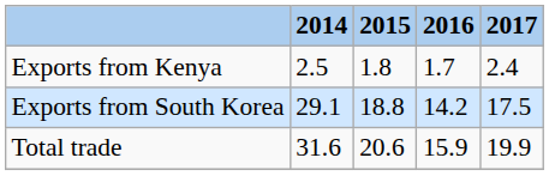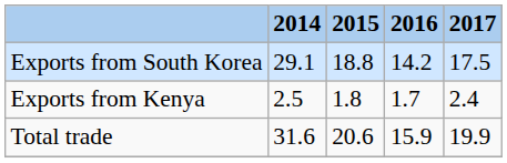 <table class="wikitable sortable">
 <tr ---->
 <th style="color: black; background-color: #ABCDEF"></th>
 <th style="color: black; background-color: #ABCDEF">2014</th>
 <th style="color: black; background-color: #ABCDEF">2015</th>
 <th style="color: black; background-color: #ABCDEF">2016</th>
 <th style="color: black; background-color: #ABCDEF">2017</th>
 </tr>
+<tr bgcolor="#D0E7FF">
+<td>Exports from South Korea</td>
+<td align=left>29.1</td>
+<td>18.8</td>
+<td>14.2</td>
+<td>17.5</td>
+</tr>
 <tr>
 <td>Exports from Kenya</td>
 <td align=left>2.5</td>
 <td>1.8</td>
 <td>1.7</td>
 <td>2.4</td>
-</tr>
-<tr bgcolor="#D0E7FF">
-<td>Exports from South Korea</td>
-<td align=left>29.1</td>
-<td>18.8</td>
-<td>14.2</td>
-<td>17.5</td>
 </tr>
 <tr>
 <td>Total trade</td>
 <td align=left>31.6</td>
 <td>20.6</td>
 <td>15.9</td>
 <td>19.9</td>
 </tr>
 <tr>
 </tr>
 </table>
